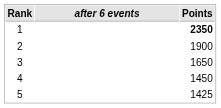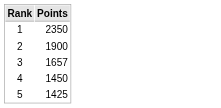 <table cellspacing="1" cellpadding="3" style="border:1px solid #aaa; font-size:90%;">
 <tr style="background:#e4e4e4;">
 <th style="border-bottom:1px solid #aaa; width:10px;">Rank</th>
-<th style="border-bottom:1px solid #aaa; width:200px; white-space:nowrap;"><em>after 6 events</em> </th>
 <th style="border-bottom:1px solid #aaa; width:20px;">Points</th>
 </tr>
 <tr>
 <td align=center>1</td>
-<td></td>
-<td align=right><strong>2350</strong></td>
+<td align=right>2350</td>
 </tr>
 <tr>
 <td align=center>2</td>
-<td></td>
 <td align=right>1900</td>
 </tr>
 <tr>
 <td align=center>3</td>
-<td></td>
-<td align=right>1650</td>
+<td align=right>1657</td>
 </tr>
 <tr>
 <td align=center>4</td>
-<td></td>
 <td align=right>1450</td>
 </tr>
 <tr>
 <td align=center>5</td>
-<td></td>
 <td align=right>1425</td>
 </tr>
 </table>
